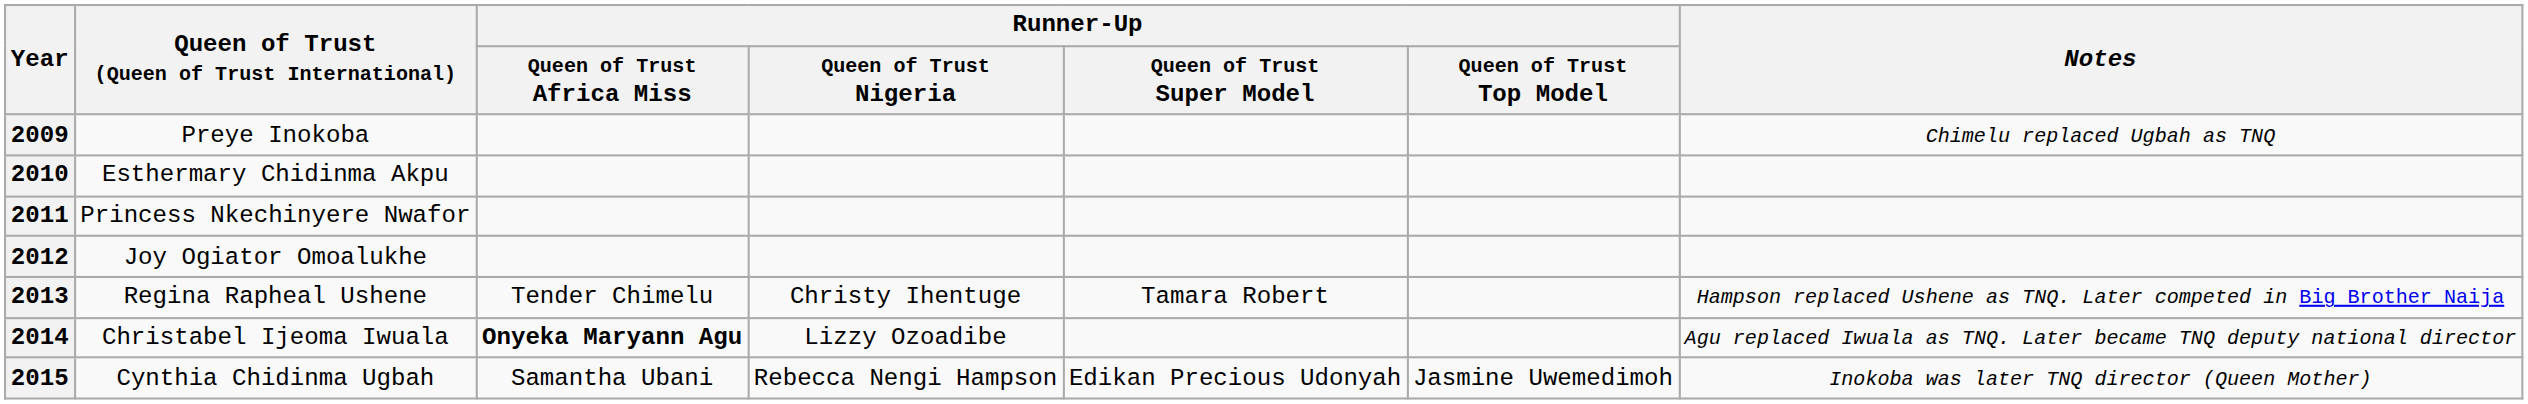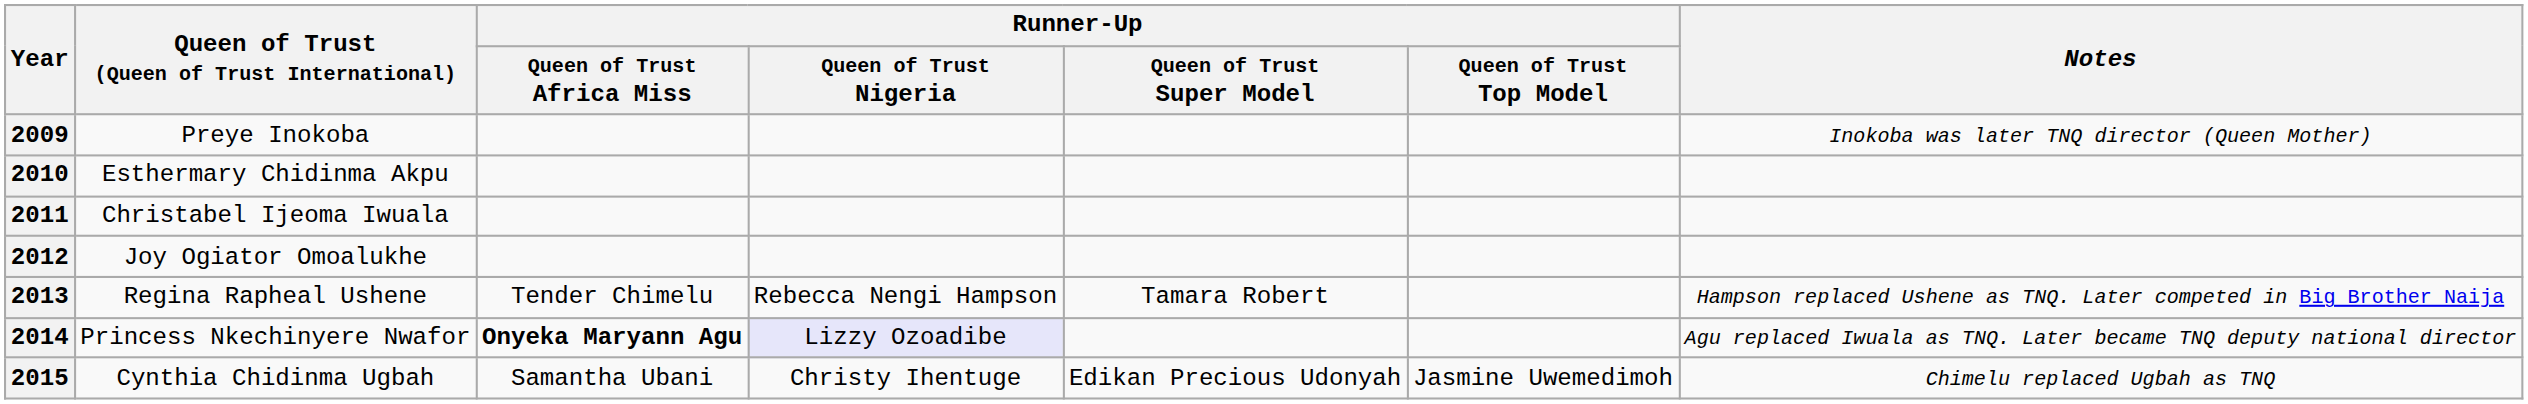 <table class="wikitable sortable" style="font-size: 90%; text-align:center">
 <tr>
 <th rowspan="2">Year</th>
 <th rowspan="2">Queen of Trust<br><small>(Queen of Trust International)</small></th>
 <th colspan="4">Runner-Up</th>
 <th rowspan="2"><em>Notes</em></th>
 </tr>
 <tr>
 <th><small>Queen of Trust<br></small>Africa Miss</th>
 <th><small>Queen of Trust<br></small>Nigeria</th>
 <th><small>Queen of Trust<br></small>Super Model</th>
 <th><small>Queen of Trust<br></small>Top Model</th>
 </tr>
 <tr>
 <th>2009</th>
 <td>Preye Inokoba</td>
 <td></td>
 <td></td>
 <td></td>
 <td></td>
-<td><em><small>Chimelu replaced Ugbah as TNQ</small></em></td>
+<td><em><small>Inokoba was later TNQ director (Queen Mother)</small></em></td>
 </tr>
 <tr>
 <th>2010</th>
 <td>Esthermary Chidinma Akpu</td>
 <td></td>
 <td></td>
 <td></td>
 <td></td>
 <td></td>
 </tr>
 <tr>
 <th>2011</th>
-<td>Princess Nkechinyere Nwafor</td>
+<td>Christabel Ijeoma Iwuala</td>
 <td></td>
 <td></td>
 <td></td>
 <td></td>
 <td></td>
 </tr>
 <tr>
 <th>2012</th>
 <td>Joy Ogiator Omoalukhe</td>
 <td></td>
 <td></td>
 <td></td>
 <td></td>
 <td></td>
 </tr>
 <tr>
 <th>2013</th>
 <td>Regina Rapheal Ushene</td>
 <td>Tender Chimelu</td>
-<td>Christy Ihentuge</td>
+<td>Rebecca Nengi Hampson</td>
 <td>Tamara Robert</td>
 <td></td>
 <td><small><em>Hampson replaced Ushene as TNQ. Later competed in</em> <a href='#'>Big Brother Naija</a></small></td>
 </tr>
 <tr>
 <th>2014</th>
-<td>Christabel Ijeoma Iwuala</td>
+<td>Princess Nkechinyere Nwafor</td>
 <td><strong>Onyeka Maryann Agu</strong></td>
-<td>Lizzy Ozoadibe</td>
+<td style="background: lavender;">Lizzy Ozoadibe</td>
 <td></td>
 <td></td>
 <td><em><small>Agu replaced Iwuala as TNQ. Later became TNQ deputy national director</small></em></td>
 </tr>
 <tr>
 <th>2015</th>
 <td>Cynthia Chidinma Ugbah</td>
 <td>Samantha Ubani</td>
-<td>Rebecca Nengi Hampson</td>
+<td>Christy Ihentuge</td>
 <td>Edikan Precious Udonyah</td>
 <td>Jasmine Uwemedimoh</td>
-<td><em><small>Inokoba was later TNQ director (Queen Mother)</small></em></td>
+<td><em><small>Chimelu replaced Ugbah as TNQ</small></em></td>
 </tr>
 </table>
